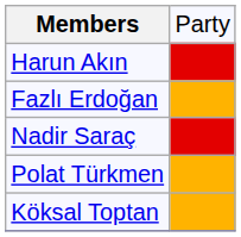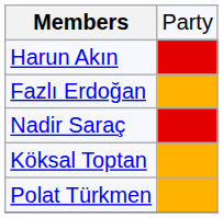 <table class=wikitable style="border:1px solid #8888aa; background-color:#f7f8ff; padding:0px; font-size:90%;">
 <tr>
 <th>Members</th>
 <td>Party</td>
 </tr>
 <tr>
 <td><a href='#'>Harun Akın</a></td>
 <td style="background: #e30000"></td>
 </tr>
 <tr>
 <td><a href='#'>Fazlı Erdoğan</a></td>
 <td style="background: #ffb300"></td>
 </tr>
 <tr>
 <td><a href='#'>Nadir Saraç</a></td>
 <td style="background: #e30000"></td>
 </tr>
 <tr>
-<td><a href='#'>Polat Türkmen</a></td>
+<td><a href='#'>Köksal Toptan</a></td>
 <td style="background: #ffb300"></td>
 </tr>
 <tr>
-<td><a href='#'>Köksal Toptan</a></td>
+<td><a href='#'>Polat Türkmen</a></td>
 <td style="background: #ffb300"></td>
 </tr>
 <tr>
 </tr>
 </table>
